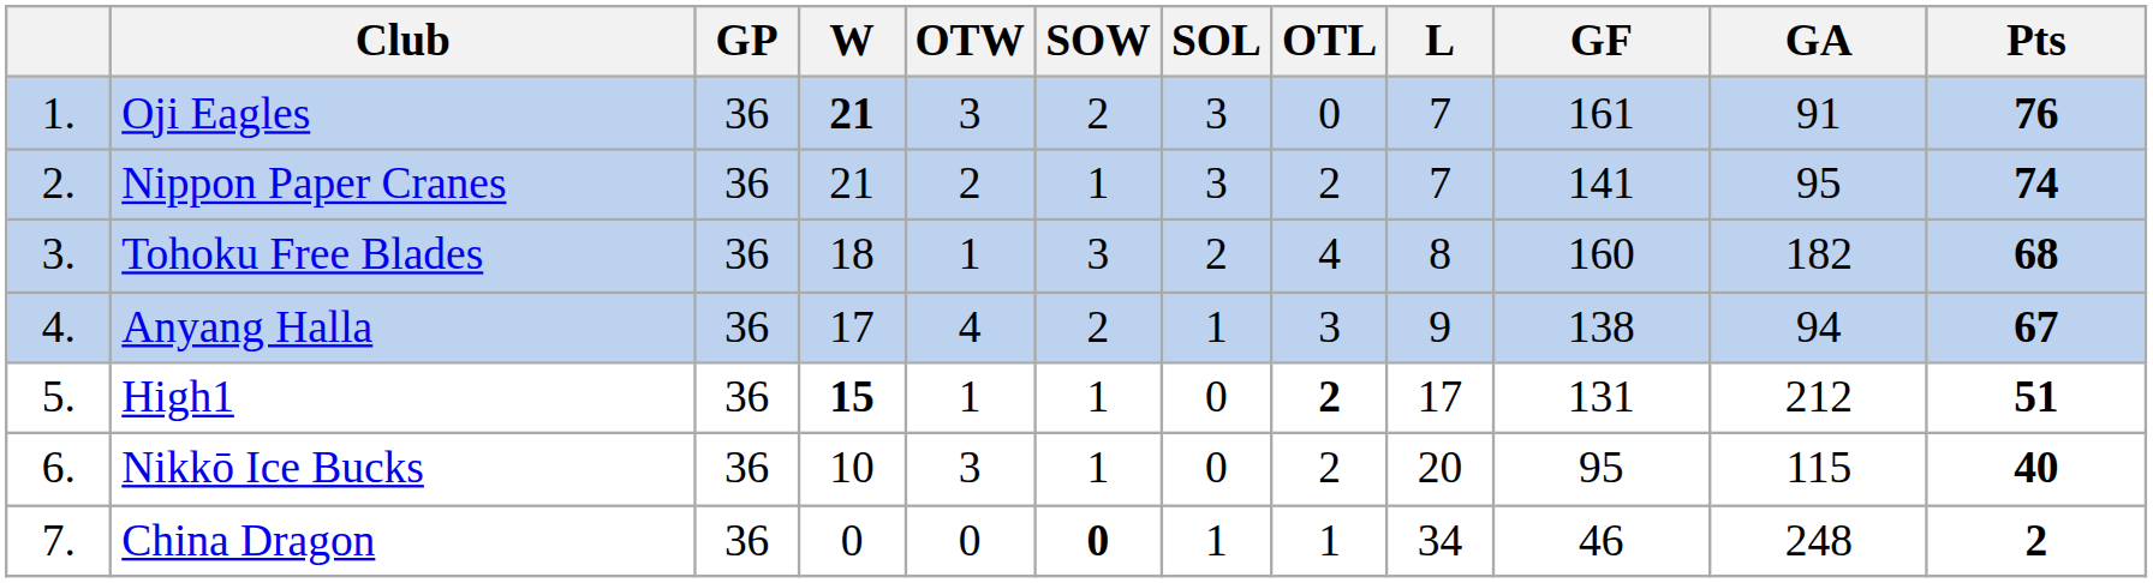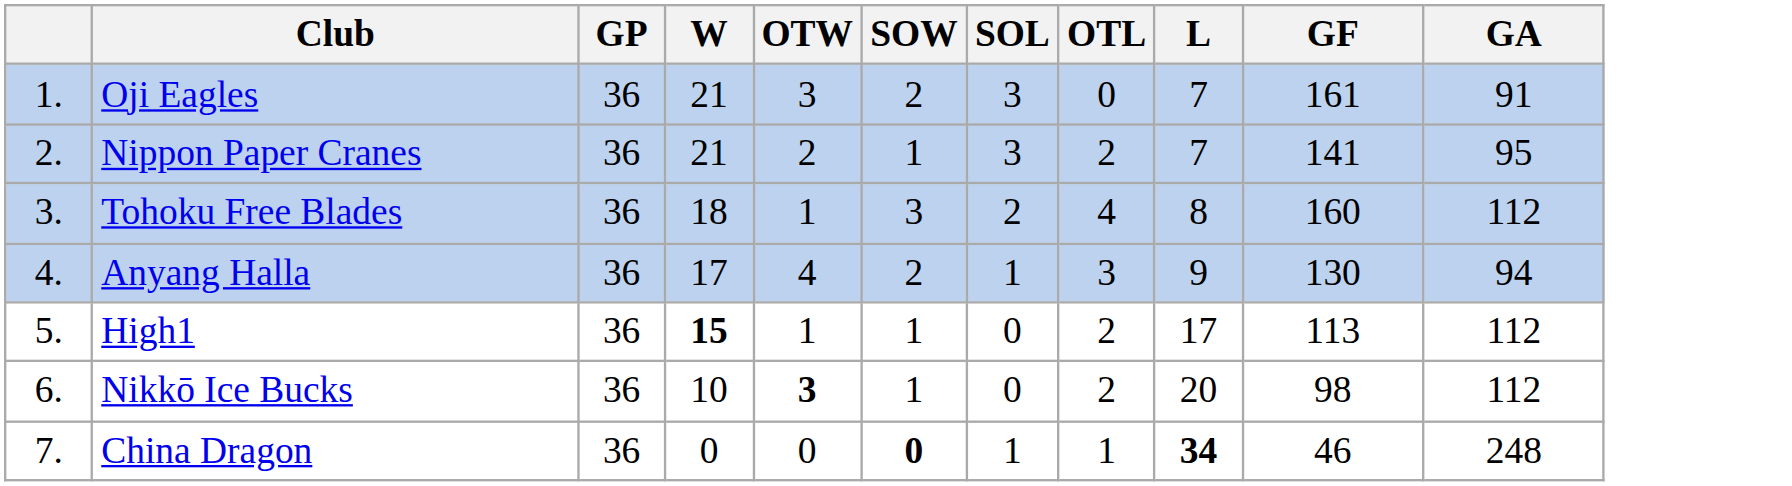 <table class="wikitable">
 <tr>
 <th width="30"></th>
 <th width="200">Club</th>
 <th width="30">GP</th>
 <th width="30">W</th>
 <th width="30">OTW</th>
 <th width="30">SOW</th>
 <th width="30">SOL</th>
 <th width="30">OTL</th>
 <th width="30">L</th>
 <th width="70">GF</th>
 <th width="70">GA</th>
-<th width="70">Pts</th>
 </tr>
 <tr bgcolor="#BCD2EE" align="center">
 <td>1.</td>
 <td align="left"><a href='#'>Oji Eagles</a></td>
 <td>36</td>
-<td><strong>21</strong></td>
+<td>21</td>
 <td>3</td>
 <td>2</td>
 <td>3</td>
 <td>0</td>
 <td>7</td>
 <td>161</td>
 <td>91</td>
-<td><strong>76</strong></td>
 </tr>
 <tr bgcolor="#BCD2EE" align="center">
 <td>2.</td>
 <td align="left"><a href='#'>Nippon Paper Cranes</a></td>
 <td>36</td>
 <td>21</td>
 <td>2</td>
 <td>1</td>
 <td>3</td>
 <td>2</td>
 <td>7</td>
 <td>141</td>
 <td>95</td>
-<td><strong>74</strong></td>
 </tr>
 <tr bgcolor="#BCD2EE" align="center">
 <td>3.</td>
 <td align="left"><a href='#'>Tohoku Free Blades</a></td>
 <td>36</td>
 <td>18</td>
 <td>1</td>
 <td>3</td>
 <td>2</td>
 <td>4</td>
 <td>8</td>
 <td>160</td>
-<td>182</td>
-<td><strong>68</strong></td>
+<td>112</td>
 </tr>
 <tr bgcolor="#BCD2EE" align="center">
 <td>4.</td>
 <td align="left"><a href='#'>Anyang Halla</a></td>
 <td>36</td>
 <td>17</td>
 <td>4</td>
 <td>2</td>
 <td>1</td>
 <td>3</td>
 <td>9</td>
-<td>138</td>
+<td>130</td>
 <td>94</td>
-<td><strong>67</strong></td>
 </tr>
 <tr bgcolor="#FFFFFF" align="center">
 <td>5.</td>
 <td align="left"><a href='#'>High1</a></td>
 <td>36</td>
 <td><strong>15</strong></td>
 <td>1</td>
 <td>1</td>
 <td>0</td>
-<td><strong>2</strong></td>
+<td>2</td>
 <td>17</td>
-<td>131</td>
-<td>212</td>
-<td><strong>51</strong></td>
+<td>113</td>
+<td>112</td>
 </tr>
 <tr bgcolor="#FFFFFF" align="center">
 <td>6.</td>
 <td align="left"><a href='#'>Nikkō Ice Bucks</a></td>
 <td>36</td>
 <td>10</td>
-<td>3</td>
+<td><strong>3</strong></td>
 <td>1</td>
 <td>0</td>
 <td>2</td>
 <td>20</td>
-<td>95</td>
-<td>115</td>
-<td><strong>40</strong></td>
+<td>98</td>
+<td>112</td>
 </tr>
 <tr bgcolor="#FFFFFF" align="center">
 <td>7.</td>
 <td align="left"><a href='#'>China Dragon</a></td>
 <td>36</td>
 <td>0</td>
 <td>0</td>
 <td><strong>0</strong></td>
 <td>1</td>
 <td>1</td>
-<td>34</td>
+<td><strong>34</strong></td>
 <td>46</td>
 <td>248</td>
-<td><strong>2</strong></td>
 </tr>
 </table>
